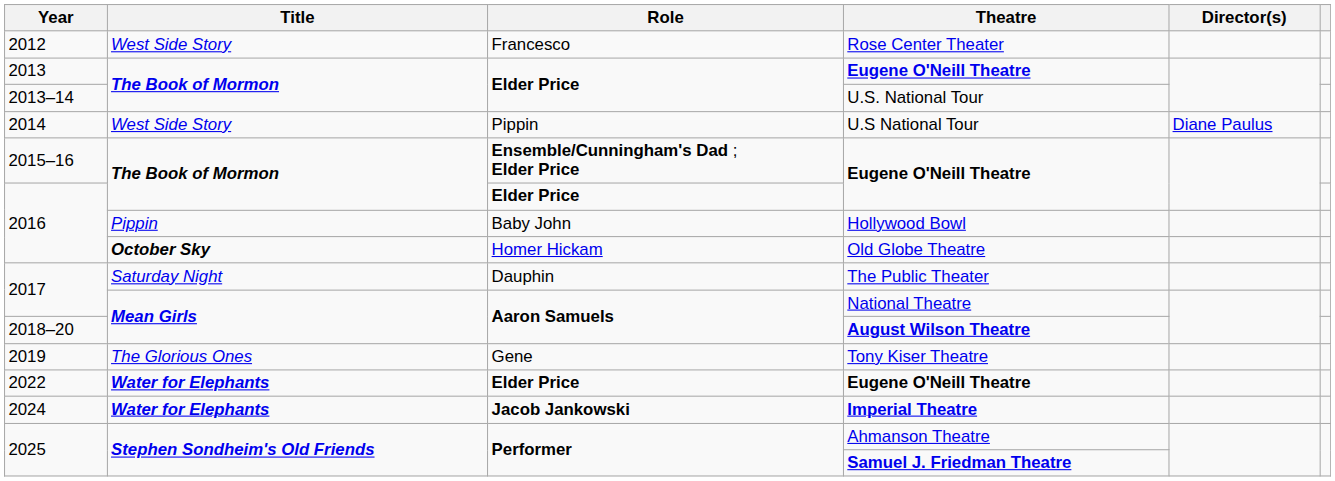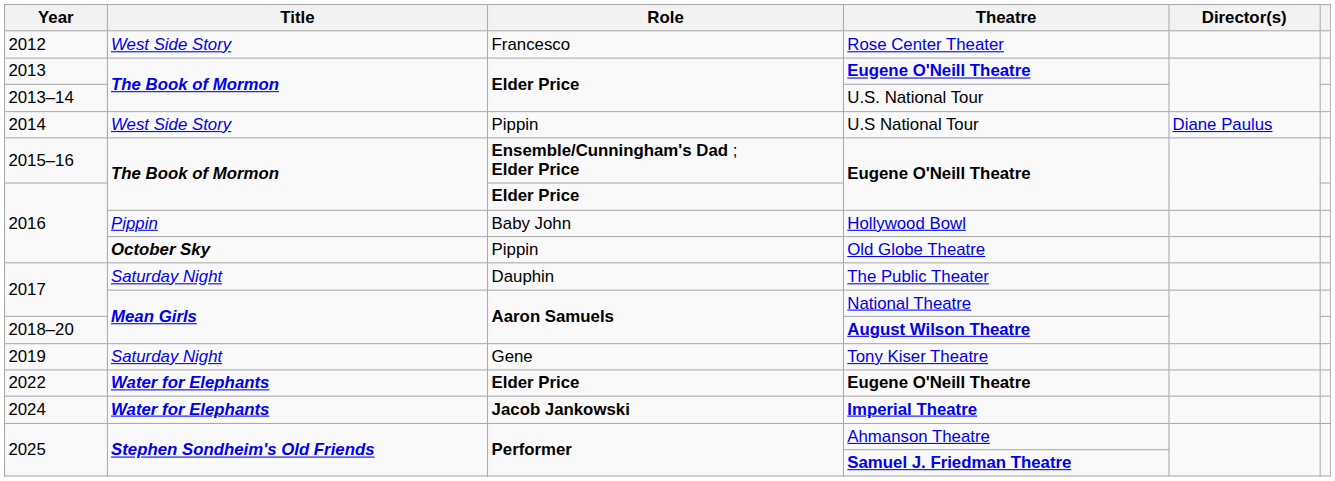 <table class="wikitable sortable" style="width:100%;">
 <tr>
 <th>Year</th>
 <th>Title</th>
 <th>Role</th>
 <th>Theatre</th>
 <th>Director(s)</th>
 <th></th>
 </tr>
 <tr>
 <td>2012</td>
 <td><em><a href='#'>West Side Story</a></em></td>
 <td>Francesco</td>
 <td><a href='#'>Rose Center Theater</a></td>
 <td></td>
 <td></td>
 </tr>
 <tr>
 <td>2013</td>
 <td rowspan=2><strong> <em><a href='#'>The Book of Mormon</a></em> </strong></td>
 <td rowspan=2><strong>Elder Price</strong> </td>
 <td><strong><a href='#'>Eugene O'Neill Theatre</a></strong></td>
 <td rowspan=2></td>
 <td></td>
 </tr>
 <tr>
 <td>2013–14</td>
 <td>U.S. National Tour</td>
 <td></td>
 </tr>
 <tr>
 <td>2014</td>
 <td><em><a href='#'>West Side Story</a></em></td>
 <td>Pippin</td>
 <td>U.S National Tour</td>
 <td><a href='#'>Diane Paulus</a></td>
 <td></td>
 </tr>
 <tr>
 <td>2015–16</td>
 <td rowspan=2><strong> <em>The Book of Mormon</em> </strong></td>
 <td><strong>Ensemble/Cunningham's Dad</strong> ;<br><strong>Elder Price</strong> </td>
 <td rowspan=2><strong>Eugene O'Neill Theatre</strong></td>
 <td rowspan=2></td>
 <td></td>
 </tr>
 <tr>
 <td rowspan=3>2016</td>
 <td><strong>Elder Price</strong> </td>
 <td></td>
 </tr>
 <tr>
 <td><em><a href='#'>Pippin</a></em></td>
 <td>Baby John</td>
 <td><a href='#'>Hollywood Bowl</a></td>
 <td></td>
 <td></td>
 </tr>
 <tr>
 <td><strong><em>October Sky</em></strong></td>
-<td><a href='#'>Homer Hickam</a></td>
+<td>Pippin</td>
 <td><a href='#'>Old Globe Theatre</a></td>
 <td></td>
 <td></td>
 </tr>
 <tr>
 <td rowspan=2>2017</td>
 <td><a href='#'><em>Saturday Night</em></a></td>
 <td>Dauphin</td>
 <td><a href='#'>The Public Theater</a></td>
 <td></td>
 <td></td>
 </tr>
 <tr>
 <td rowspan=2><strong> <em><a href='#'>Mean Girls</a></em> </strong></td>
 <td rowspan=2><strong>Aaron Samuels</strong></td>
 <td><a href='#'>National Theatre</a> </td>
 <td rowspan=2></td>
 <td></td>
 </tr>
 <tr>
 <td>2018–20</td>
 <td><strong><a href='#'>August Wilson Theatre</a></strong></td>
 <td></td>
 </tr>
 <tr>
 <td>2019</td>
-<td><em><a href='#'>The Glorious Ones</a></em></td>
+<td><a href='#'><em>Saturday Night</em></a></td>
 <td>Gene</td>
 <td><a href='#'>Tony Kiser Theatre</a></td>
 <td></td>
 <td></td>
 </tr>
 <tr>
 <td>2022</td>
 <td><strong> <em><a href='#'>Water for Elephants</a></em> </strong></td>
 <td><strong>Elder Price</strong> </td>
 <td><strong>Eugene O'Neill Theatre</strong></td>
 <td></td>
 <td></td>
 </tr>
 <tr>
 <td>2024</td>
 <td><strong> <em><a href='#'>Water for Elephants</a></em> </strong></td>
 <td><strong>Jacob Jankowski</strong> </td>
 <td><strong><a href='#'>Imperial Theatre</a></strong></td>
 <td></td>
 <td></td>
 </tr>
 <tr>
 <td rowspan=2>2025</td>
 <td rowspan=2><strong><em><a href='#'>Stephen Sondheim's Old Friends</a></em></strong></td>
 <td rowspan=2><strong>Performer</strong></td>
 <td><a href='#'>Ahmanson Theatre</a></td>
 <td rowspan=2></td>
 <td rowspan=2></td>
 </tr>
 <tr>
 <td><strong><a href='#'>Samuel J. Friedman Theatre</a></strong></td>
 </tr>
 </table>
